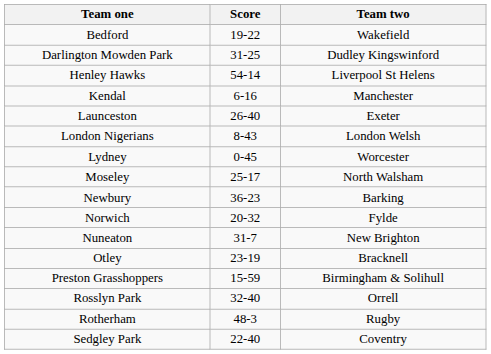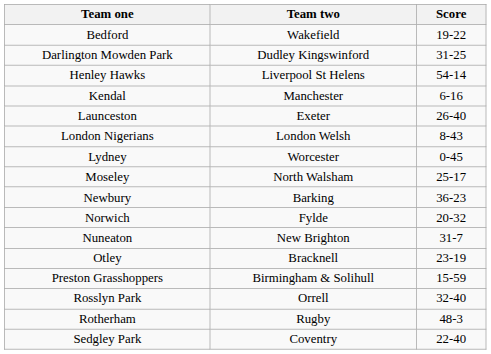 <table class="wikitable" style="text-align: center">
 <tr>
 <th width=250>Team one</th>
+<th width=250>Team two</th>
 <th width=80>Score</th>
-<th width=250>Team two</th>
 </tr>
 <tr>
 <td>Bedford</td>
+<td>Wakefield</td>
 <td>19-22</td>
-<td>Wakefield</td>
 </tr>
 <tr>
 <td>Darlington Mowden Park</td>
+<td>Dudley Kingswinford</td>
 <td>31-25</td>
-<td>Dudley Kingswinford</td>
 </tr>
 <tr>
 <td>Henley Hawks</td>
+<td>Liverpool St Helens</td>
 <td>54-14</td>
-<td>Liverpool St Helens</td>
 </tr>
 <tr>
 <td>Kendal</td>
+<td>Manchester</td>
 <td>6-16</td>
-<td>Manchester</td>
 </tr>
 <tr>
 <td>Launceston</td>
+<td>Exeter</td>
 <td>26-40</td>
-<td>Exeter</td>
 </tr>
 <tr>
 <td>London Nigerians</td>
+<td>London Welsh</td>
 <td>8-43</td>
-<td>London Welsh</td>
 </tr>
 <tr>
 <td>Lydney</td>
+<td>Worcester</td>
 <td>0-45</td>
-<td>Worcester</td>
 </tr>
 <tr>
 <td>Moseley</td>
+<td>North Walsham</td>
 <td>25-17</td>
-<td>North Walsham</td>
 </tr>
 <tr>
 <td>Newbury</td>
+<td>Barking</td>
 <td>36-23</td>
-<td>Barking</td>
 </tr>
 <tr>
 <td>Norwich</td>
+<td>Fylde</td>
 <td>20-32</td>
-<td>Fylde</td>
 </tr>
 <tr>
 <td>Nuneaton</td>
+<td>New Brighton</td>
 <td>31-7</td>
-<td>New Brighton</td>
 </tr>
 <tr>
 <td>Otley</td>
+<td>Bracknell</td>
 <td>23-19</td>
-<td>Bracknell</td>
 </tr>
 <tr>
 <td>Preston Grasshoppers</td>
+<td>Birmingham & Solihull</td>
 <td>15-59</td>
-<td>Birmingham & Solihull</td>
 </tr>
 <tr>
 <td>Rosslyn Park</td>
+<td>Orrell</td>
 <td>32-40</td>
-<td>Orrell</td>
 </tr>
 <tr>
 <td>Rotherham</td>
+<td>Rugby</td>
 <td>48-3</td>
-<td>Rugby</td>
 </tr>
 <tr>
 <td>Sedgley Park</td>
+<td>Coventry</td>
 <td>22-40</td>
-<td>Coventry</td>
 </tr>
 </table>
